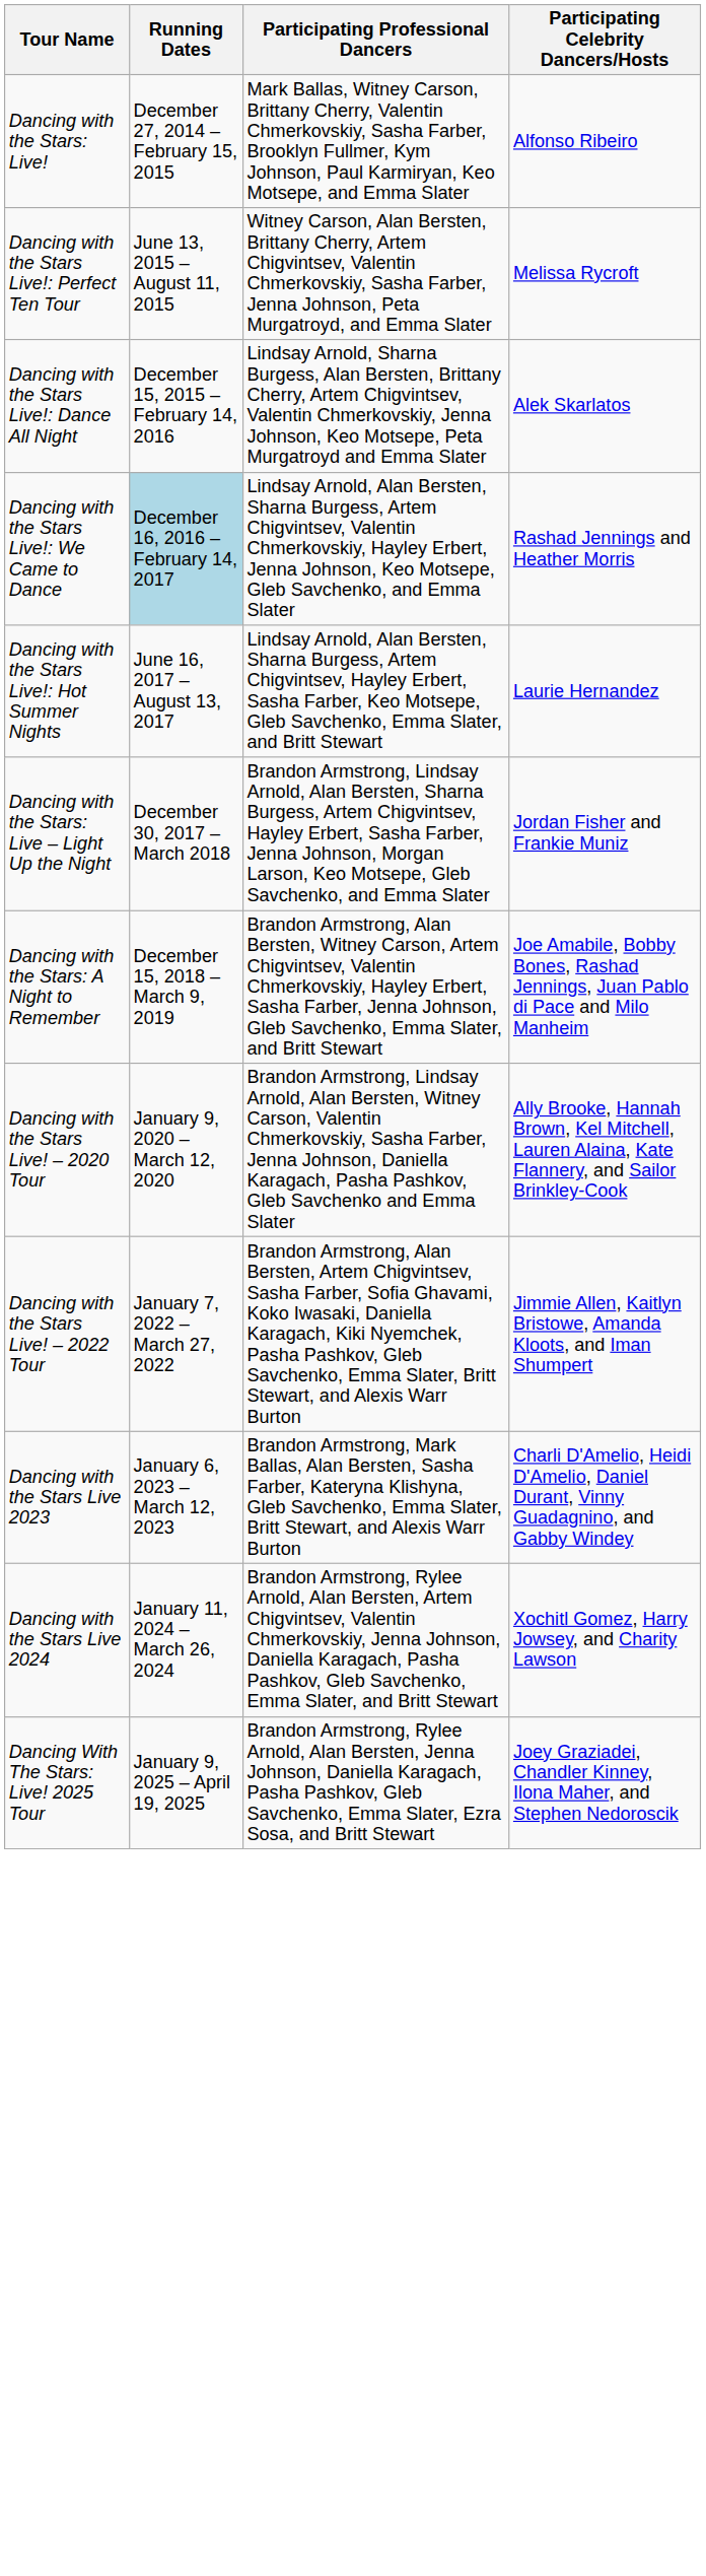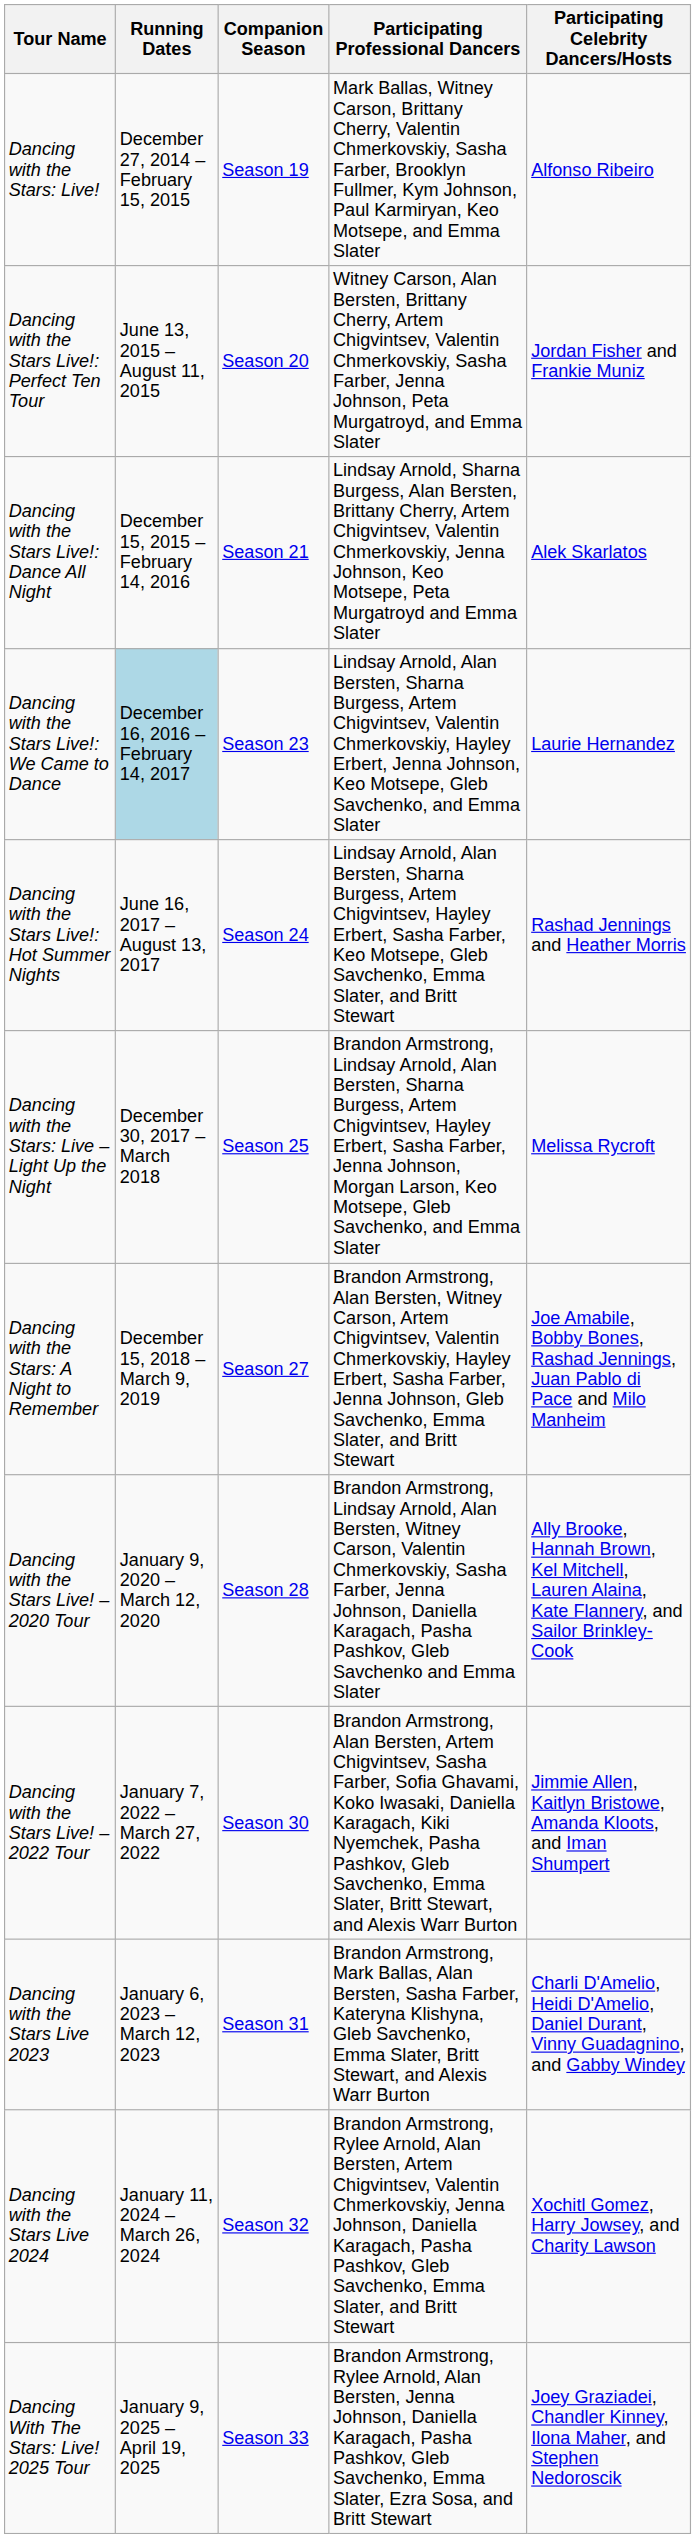 <table class="wikitable">
 <tr>
 <th>Tour Name</th>
 <th>Running Dates</th>
+<th>Companion Season</th>
 <th>Participating Professional Dancers</th>
 <th>Participating Celebrity Dancers/Hosts</th>
 </tr>
 <tr>
 <td><em>Dancing with the Stars: Live!</em></td>
 <td>December 27, 2014 – February 15, 2015</td>
+<td><a href='#'>Season 19</a></td>
 <td>Mark Ballas, Witney Carson, Brittany Cherry, Valentin Chmerkovskiy, Sasha Farber, Brooklyn Fullmer, Kym Johnson, Paul Karmiryan, Keo Motsepe, and Emma Slater</td>
 <td><a href='#'>Alfonso Ribeiro</a></td>
 </tr>
 <tr>
 <td><em>Dancing with the Stars Live!: Perfect Ten Tour</em></td>
 <td>June 13, 2015 – August 11, 2015</td>
+<td><a href='#'>Season 20</a></td>
 <td>Witney Carson, Alan Bersten, Brittany Cherry, Artem Chigvintsev, Valentin Chmerkovskiy, Sasha Farber, Jenna Johnson, Peta Murgatroyd, and Emma Slater</td>
-<td><a href='#'>Melissa Rycroft</a></td>
+<td><a href='#'>Jordan Fisher</a> and <a href='#'>Frankie Muniz</a></td>
 </tr>
 <tr>
 <td><em>Dancing with the Stars Live!: Dance All Night</em></td>
 <td>December 15, 2015 – February 14, 2016</td>
+<td><a href='#'>Season 21</a></td>
 <td>Lindsay Arnold, Sharna Burgess, Alan Bersten, Brittany Cherry, Artem Chigvintsev, Valentin Chmerkovskiy, Jenna Johnson, Keo Motsepe, Peta Murgatroyd and Emma Slater</td>
 <td><a href='#'>Alek Skarlatos</a></td>
 </tr>
 <tr>
 <td><em>Dancing with the Stars Live!: We Came to Dance</em></td>
 <td style="background: lightblue;">December 16, 2016 – February 14, 2017</td>
+<td><a href='#'>Season 23</a></td>
 <td>Lindsay Arnold, Alan Bersten, Sharna Burgess, Artem Chigvintsev, Valentin Chmerkovskiy, Hayley Erbert, Jenna Johnson, Keo Motsepe, Gleb Savchenko, and Emma Slater</td>
-<td><a href='#'>Rashad Jennings</a> and <a href='#'>Heather Morris</a></td>
+<td><a href='#'>Laurie Hernandez</a></td>
 </tr>
 <tr>
 <td><em>Dancing with the Stars Live!: Hot Summer Nights</em></td>
 <td>June 16, 2017 – August 13, 2017</td>
+<td><a href='#'>Season 24</a></td>
 <td>Lindsay Arnold, Alan Bersten, Sharna Burgess, Artem Chigvintsev, Hayley Erbert, Sasha Farber, Keo Motsepe, Gleb Savchenko, Emma Slater, and Britt Stewart</td>
-<td><a href='#'>Laurie Hernandez</a></td>
+<td><a href='#'>Rashad Jennings</a> and <a href='#'>Heather Morris</a></td>
 </tr>
 <tr>
 <td><em>Dancing with the Stars: Live – Light Up the Night</em></td>
 <td>December 30, 2017 – March 2018</td>
+<td><a href='#'>Season 25</a></td>
 <td>Brandon Armstrong, Lindsay Arnold, Alan Bersten, Sharna Burgess, Artem Chigvintsev, Hayley Erbert, Sasha Farber, Jenna Johnson, Morgan Larson, Keo Motsepe, Gleb Savchenko, and Emma Slater</td>
-<td><a href='#'>Jordan Fisher</a> and <a href='#'>Frankie Muniz</a></td>
+<td><a href='#'>Melissa Rycroft</a></td>
 </tr>
 <tr>
 <td><em>Dancing with the Stars: A Night to Remember</em></td>
 <td>December 15, 2018 – March 9, 2019</td>
+<td><a href='#'>Season 27</a></td>
 <td>Brandon Armstrong, Alan Bersten, Witney Carson, Artem Chigvintsev, Valentin Chmerkovskiy, Hayley Erbert, Sasha Farber, Jenna Johnson, Gleb Savchenko, Emma Slater, and Britt Stewart</td>
 <td><a href='#'>Joe Amabile</a>, <a href='#'>Bobby Bones</a>, <a href='#'>Rashad Jennings</a>, <a href='#'>Juan Pablo di Pace</a> and <a href='#'>Milo Manheim</a></td>
 </tr>
 <tr>
 <td><em>Dancing with the Stars Live! – 2020 Tour</em></td>
 <td>January 9, 2020 – March 12, 2020</td>
+<td><a href='#'>Season 28</a></td>
 <td>Brandon Armstrong, Lindsay Arnold, Alan Bersten, Witney Carson, Valentin Chmerkovskiy, Sasha Farber, Jenna Johnson, Daniella Karagach, Pasha Pashkov, Gleb Savchenko and Emma Slater</td>
 <td><a href='#'>Ally Brooke</a>, <a href='#'>Hannah Brown</a>, <a href='#'>Kel Mitchell</a>, <a href='#'>Lauren Alaina</a>, <a href='#'>Kate Flannery</a>, and <a href='#'>Sailor Brinkley-Cook</a></td>
 </tr>
 <tr>
 <td><em>Dancing with the Stars Live! – 2022 Tour</em></td>
 <td>January 7, 2022 – March 27, 2022</td>
+<td><a href='#'>Season 30</a></td>
 <td>Brandon Armstrong, Alan Bersten, Artem Chigvintsev, Sasha Farber, Sofia Ghavami, Koko Iwasaki, Daniella Karagach, Kiki Nyemchek, Pasha Pashkov, Gleb Savchenko, Emma Slater, Britt Stewart, and Alexis Warr Burton</td>
 <td><a href='#'>Jimmie Allen</a>, <a href='#'>Kaitlyn Bristowe</a>, <a href='#'>Amanda Kloots</a>, and <a href='#'>Iman Shumpert</a></td>
 </tr>
 <tr>
 <td><em>Dancing with the Stars Live 2023</em></td>
 <td>January 6, 2023 – March 12, 2023</td>
+<td><a href='#'>Season 31</a></td>
 <td>Brandon Armstrong, Mark Ballas, Alan Bersten, Sasha Farber, Kateryna Klishyna, Gleb Savchenko, Emma Slater, Britt Stewart, and Alexis Warr Burton</td>
 <td><a href='#'>Charli D'Amelio</a>, <a href='#'>Heidi D'Amelio</a>, <a href='#'>Daniel Durant</a>, <a href='#'>Vinny Guadagnino</a>, and <a href='#'>Gabby Windey</a></td>
 </tr>
 <tr>
 <td><em>Dancing with the Stars Live 2024</em></td>
 <td>January 11, 2024 – March 26, 2024</td>
+<td><a href='#'>Season 32</a></td>
 <td>Brandon Armstrong, Rylee Arnold, Alan Bersten, Artem Chigvintsev, Valentin Chmerkovskiy, Jenna Johnson, Daniella Karagach, Pasha Pashkov, Gleb Savchenko, Emma Slater, and Britt Stewart</td>
 <td><a href='#'>Xochitl Gomez</a>, <a href='#'>Harry Jowsey</a>, and <a href='#'>Charity Lawson</a></td>
 </tr>
 <tr>
 <td><em>Dancing With The Stars: Live! 2025 Tour</em></td>
 <td>January 9, 2025 – April 19, 2025</td>
+<td><a href='#'>Season 33</a></td>
 <td>Brandon Armstrong, Rylee Arnold, Alan Bersten, Jenna Johnson, Daniella Karagach, Pasha Pashkov, Gleb Savchenko, Emma Slater, Ezra Sosa, and Britt Stewart</td>
 <td><a href='#'>Joey Graziadei</a>, <a href='#'>Chandler Kinney</a>, <a href='#'>Ilona Maher</a>, and <a href='#'>Stephen Nedoroscik</a></td>
 </tr>
 </table>
